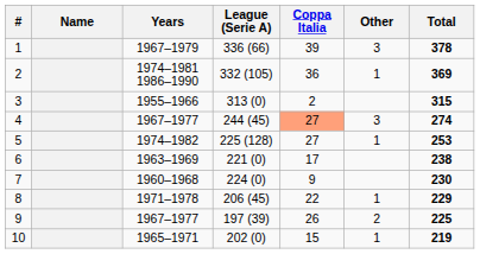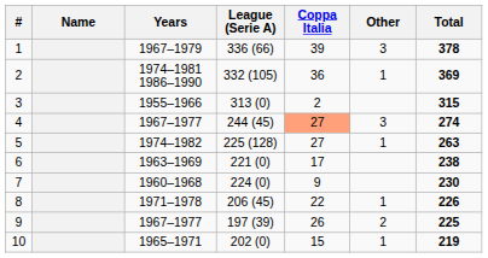 <table class="sortable wikitable plainrowheaders"  style="text-align: center;">
 <tr>
 <th scope="col" style="width:4%;">#</th>
 <th scope="col" style="width:14%;">Name</th>
 <th scope="col" style="width:14%;">Years</th>
 <th scope="col" style="width:10%;">League (Serie A)</th>
 <th scope="col" style="width:10%;"><a href='#'>Coppa Italia</a></th>
 <th scope="col" style="width:10%;">Other</th>
 <th scope="col" style="width:10%;">Total</th>
 </tr>
 <tr>
 <td>1</td>
 <th scope="row"> </th>
 <td>1967–1979</td>
 <td>336 (66)</td>
 <td>39</td>
 <td>3 </td>
 <td><strong>378</strong></td>
 </tr>
 <tr>
 <td>2</td>
 <th scope="row"> </th>
 <td>1974–1981<br>1986–1990</td>
 <td>332 (105)</td>
 <td>36</td>
 <td>1</td>
 <td><strong>369</strong></td>
 </tr>
 <tr>
 <td>3</td>
 <th scope="row"> </th>
 <td>1955–1966</td>
 <td>313 (0)</td>
 <td>2</td>
 <td></td>
 <td><strong>315</strong></td>
 </tr>
 <tr>
 <td>4</td>
 <th scope="row"> </th>
 <td>1967–1977</td>
 <td>244 (45)</td>
 <td style="background: lightsalmon;">27</td>
 <td>3</td>
 <td><strong>274</strong></td>
 </tr>
 <tr>
 <td>5</td>
 <th scope="row"> </th>
 <td>1974–1982</td>
 <td>225 (128)</td>
 <td>27</td>
 <td>1</td>
-<td><strong>253</strong></td>
+<td><strong>263</strong></td>
 </tr>
 <tr>
 <td>6</td>
 <th scope="row"> </th>
 <td>1963–1969</td>
 <td>221 (0)</td>
 <td>17</td>
 <td></td>
 <td><strong>238</strong></td>
 </tr>
 <tr>
 <td>7</td>
 <th scope="row"> </th>
 <td>1960–1968</td>
 <td>224 (0)</td>
 <td>9</td>
 <td></td>
 <td><strong>230</strong></td>
 </tr>
 <tr>
 <td>8</td>
 <th scope="row"> </th>
 <td>1971–1978</td>
 <td>206 (45)</td>
 <td>22</td>
 <td>1</td>
-<td><strong>229</strong></td>
+<td><strong>226</strong></td>
 </tr>
 <tr>
 <td>9</td>
 <th scope="row"> </th>
 <td>1967–1977</td>
 <td>197 (39)</td>
 <td>26</td>
 <td>2</td>
 <td><strong>225</strong></td>
 </tr>
 <tr>
 <td>10</td>
 <th scope="row"> </th>
 <td>1965–1971</td>
 <td>202 (0)</td>
 <td>15</td>
 <td>1</td>
 <td><strong>219</strong></td>
 </tr>
 </table>
